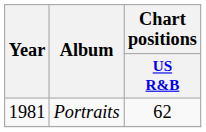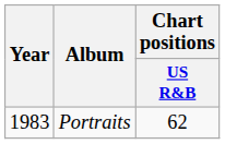 <table class="wikitable" style="text-align:center;">
 <tr>
 <th rowspan="2">Year</th>
 <th rowspan="2">Album</th>
 <th colspan="1">Chart positions</th>
 </tr>
 <tr style="font-size:smaller;">
 <th width="40"><a href='#'>US<br>R&B</a></th>
 </tr>
 <tr>
-<td rowspan="1">1981</td>
+<td rowspan="1">1983</td>
 <td align="left"><em>Portraits</em></td>
 <td>62</td>
 </tr>
 <tr>
 </tr>
 </table>
